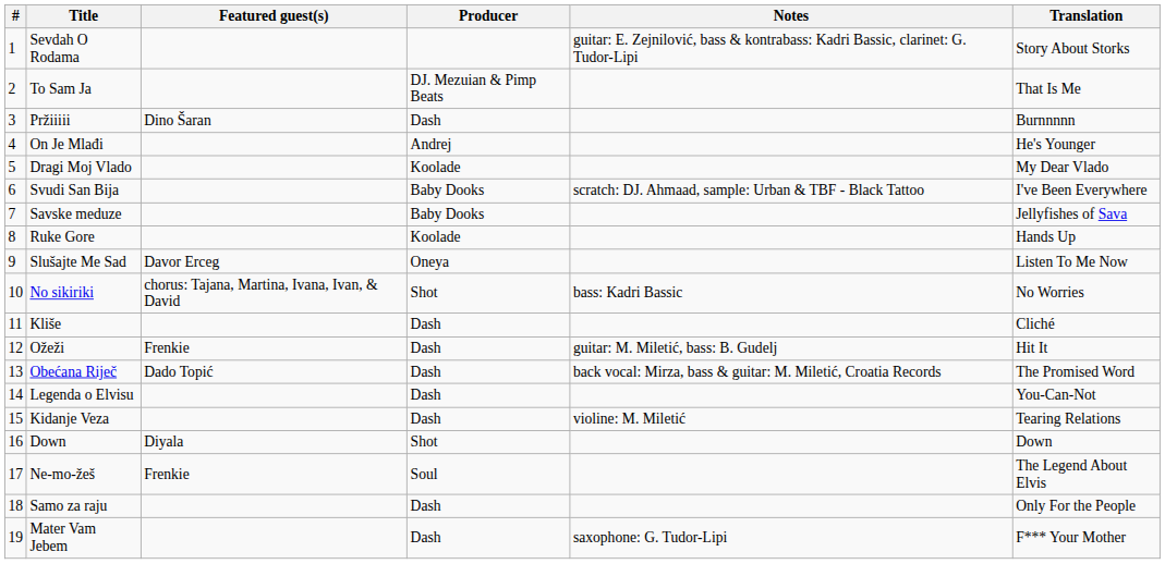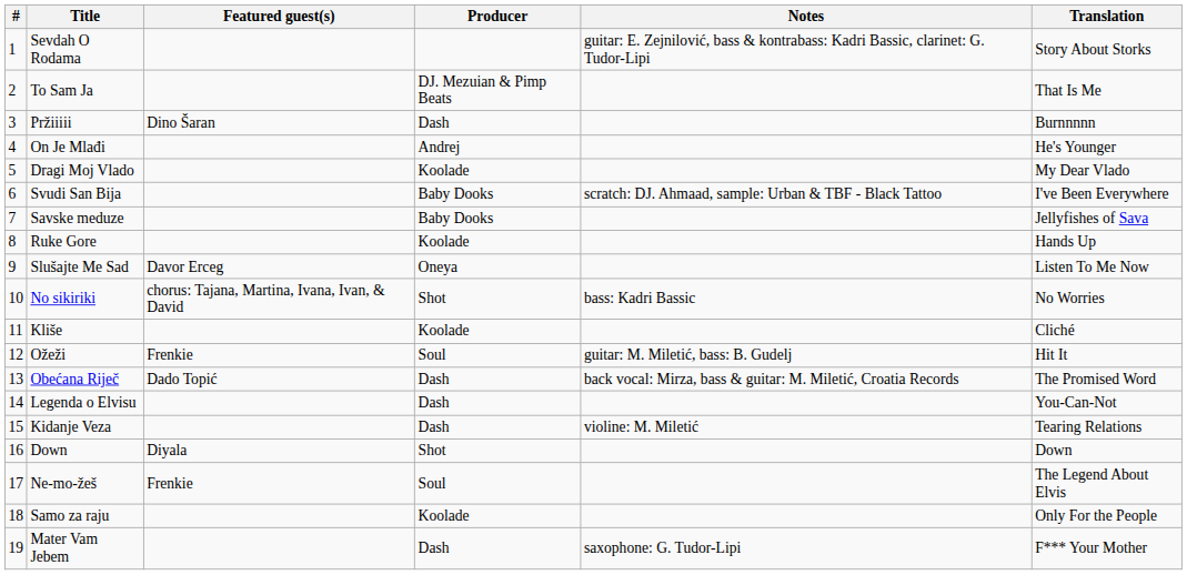 <table class="wikitable">
 <tr>
 <th>#</th>
 <th>Title</th>
 <th>Featured guest(s)</th>
 <th>Producer</th>
 <th>Notes</th>
 <th>Translation</th>
 </tr>
 <tr>
 <td>1</td>
 <td>Sevdah O Rodama</td>
 <td></td>
 <td></td>
 <td>guitar: E. Zejnilović, bass & kontrabass: Kadri Bassic, clarinet: G. Tudor-Lipi</td>
 <td>Story About Storks</td>
 </tr>
 <tr>
 <td>2</td>
 <td>To Sam Ja</td>
 <td></td>
 <td>DJ. Mezuian & Pimp Beats</td>
 <td></td>
 <td>That Is Me</td>
 </tr>
 <tr>
 <td>3</td>
 <td>Pržiiiii</td>
 <td>Dino Šaran</td>
 <td>Dash</td>
 <td></td>
 <td>Burnnnnn</td>
 </tr>
 <tr>
 <td>4</td>
 <td>On Je Mlađi</td>
 <td></td>
 <td>Andrej</td>
 <td></td>
 <td>He's Younger</td>
 </tr>
 <tr>
 <td>5</td>
 <td>Dragi Moj Vlado</td>
 <td></td>
 <td>Koolade</td>
 <td></td>
 <td>My Dear Vlado</td>
 </tr>
 <tr>
 <td>6</td>
 <td>Svudi San Bija</td>
 <td></td>
 <td>Baby Dooks</td>
 <td>scratch: DJ. Ahmaad, sample: Urban & TBF - Black Tattoo</td>
 <td>I've Been Everywhere</td>
 </tr>
 <tr>
 <td>7</td>
 <td>Savske meduze</td>
 <td></td>
 <td>Baby Dooks</td>
 <td></td>
 <td>Jellyfishes of <a href='#'>Sava</a></td>
 </tr>
 <tr>
 <td>8</td>
 <td>Ruke Gore</td>
 <td></td>
 <td>Koolade</td>
 <td></td>
 <td>Hands Up</td>
 </tr>
 <tr>
 <td>9</td>
 <td>Slušajte Me Sad</td>
 <td>Davor Erceg</td>
 <td>Oneya</td>
 <td></td>
 <td>Listen To Me Now</td>
 </tr>
 <tr>
 <td>10</td>
 <td><a href='#'>No sikiriki</a></td>
 <td>chorus: Tajana, Martina, Ivana, Ivan, & David</td>
 <td>Shot</td>
 <td>bass: Kadri Bassic</td>
 <td>No Worries</td>
 </tr>
 <tr>
 <td>11</td>
 <td>Kliše</td>
 <td></td>
-<td>Dash</td>
+<td>Koolade</td>
 <td></td>
 <td>Cliché</td>
 </tr>
 <tr>
 <td>12</td>
 <td>Ožeži</td>
 <td>Frenkie</td>
-<td>Dash</td>
+<td>Soul</td>
 <td>guitar: M. Miletić, bass: B. Gudelj</td>
 <td>Hit It</td>
 </tr>
 <tr>
 <td>13</td>
 <td><a href='#'>Obećana Riječ</a></td>
 <td>Dado Topić</td>
 <td>Dash</td>
 <td>back vocal: Mirza, bass & guitar: M. Miletić, Croatia Records</td>
 <td>The Promised Word</td>
 </tr>
 <tr>
 <td>14</td>
 <td>Legenda o Elvisu</td>
 <td></td>
 <td>Dash</td>
 <td></td>
 <td>You-Can-Not</td>
 </tr>
 <tr>
 <td>15</td>
 <td>Kidanje Veza</td>
 <td></td>
 <td>Dash</td>
 <td>violine: M. Miletić</td>
 <td>Tearing Relations</td>
 </tr>
 <tr>
 <td>16</td>
 <td>Down</td>
 <td>Diyala</td>
 <td>Shot</td>
 <td></td>
 <td>Down</td>
 </tr>
 <tr>
 <td>17</td>
 <td>Ne-mo-žeš</td>
 <td>Frenkie</td>
 <td>Soul</td>
 <td></td>
 <td>The Legend About Elvis</td>
 </tr>
 <tr>
 <td>18</td>
 <td>Samo za raju</td>
 <td></td>
-<td>Dash</td>
+<td>Koolade</td>
 <td></td>
 <td>Only For the People</td>
 </tr>
 <tr>
 <td>19</td>
 <td>Mater Vam Jebem</td>
 <td></td>
 <td>Dash</td>
 <td>saxophone: G. Tudor-Lipi</td>
 <td>F*** Your Mother</td>
 </tr>
 </table>
